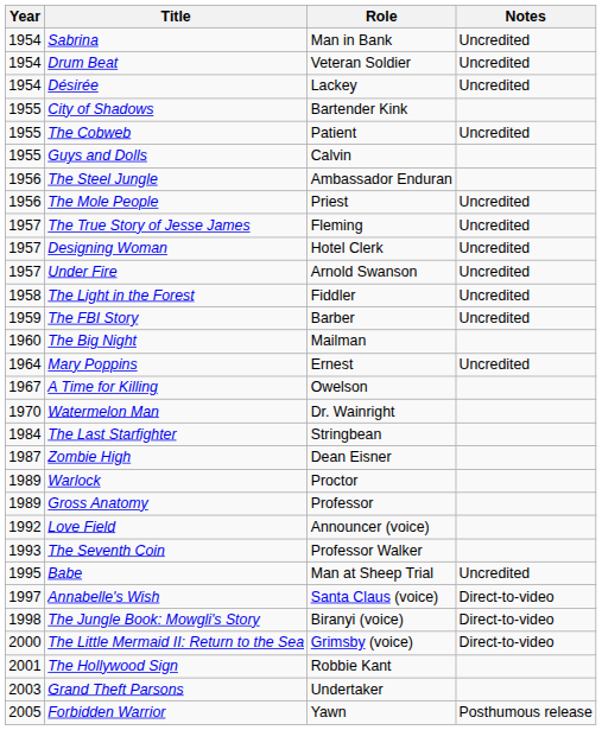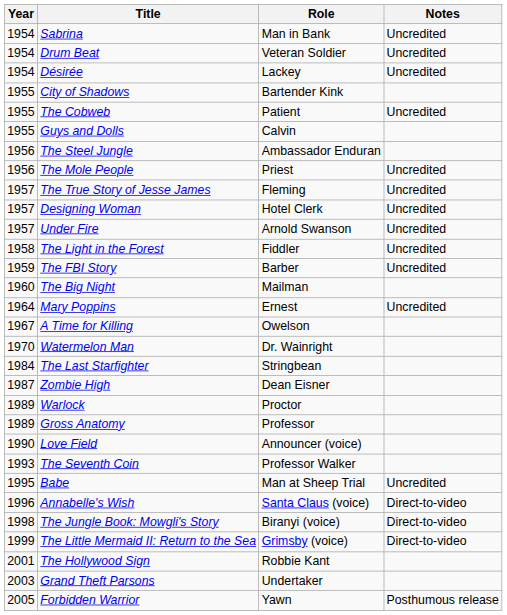 <table class="wikitable sortable">
 <tr>
 <th>Year</th>
 <th>Title</th>
 <th>Role</th>
 <th>Notes</th>
 </tr>
 <tr>
 <td>1954</td>
 <td><em><a href='#'>Sabrina</a></em></td>
 <td>Man in Bank</td>
 <td>Uncredited</td>
 </tr>
 <tr>
 <td>1954</td>
 <td><em><a href='#'>Drum Beat</a></em></td>
 <td>Veteran Soldier</td>
 <td>Uncredited</td>
 </tr>
 <tr>
 <td>1954</td>
 <td><em><a href='#'>Désirée</a></em></td>
 <td>Lackey</td>
 <td>Uncredited</td>
 </tr>
 <tr>
 <td>1955</td>
 <td><em><a href='#'>City of Shadows</a></em></td>
 <td>Bartender Kink</td>
 <td></td>
 </tr>
 <tr>
 <td>1955</td>
 <td><em><a href='#'>The Cobweb</a></em></td>
 <td>Patient</td>
 <td>Uncredited</td>
 </tr>
 <tr>
 <td>1955</td>
 <td><em><a href='#'>Guys and Dolls</a></em></td>
 <td>Calvin</td>
 <td></td>
 </tr>
 <tr>
 <td>1956</td>
 <td><em><a href='#'>The Steel Jungle</a></em></td>
 <td>Ambassador Enduran</td>
 <td></td>
 </tr>
 <tr>
 <td>1956</td>
 <td><em><a href='#'>The Mole People</a></em></td>
 <td>Priest</td>
 <td>Uncredited</td>
 </tr>
 <tr>
 <td>1957</td>
 <td><em><a href='#'>The True Story of Jesse James</a></em></td>
 <td>Fleming</td>
 <td>Uncredited</td>
 </tr>
 <tr>
 <td>1957</td>
 <td><em><a href='#'>Designing Woman</a></em></td>
 <td>Hotel Clerk</td>
 <td>Uncredited</td>
 </tr>
 <tr>
 <td>1957</td>
 <td><em><a href='#'>Under Fire</a></em></td>
 <td>Arnold Swanson</td>
 <td>Uncredited</td>
 </tr>
 <tr>
 <td>1958</td>
 <td><em><a href='#'>The Light in the Forest</a></em></td>
 <td>Fiddler</td>
 <td>Uncredited</td>
 </tr>
 <tr>
 <td>1959</td>
 <td><em><a href='#'>The FBI Story</a></em></td>
 <td>Barber</td>
 <td>Uncredited</td>
 </tr>
 <tr>
 <td>1960</td>
 <td><em><a href='#'>The Big Night</a></em></td>
 <td>Mailman</td>
 <td></td>
 </tr>
 <tr>
 <td>1964</td>
 <td><em><a href='#'>Mary Poppins</a></em></td>
 <td>Ernest</td>
 <td>Uncredited</td>
 </tr>
 <tr>
 <td>1967</td>
 <td><em><a href='#'>A Time for Killing</a></em></td>
 <td>Owelson</td>
 <td></td>
 </tr>
 <tr>
 <td>1970</td>
 <td><em><a href='#'>Watermelon Man</a></em></td>
 <td>Dr. Wainright</td>
 <td></td>
 </tr>
 <tr>
 <td>1984</td>
 <td><em><a href='#'>The Last Starfighter</a></em></td>
 <td>Stringbean</td>
 <td></td>
 </tr>
 <tr>
 <td>1987</td>
 <td><em><a href='#'>Zombie High</a></em></td>
 <td>Dean Eisner</td>
 <td></td>
 </tr>
 <tr>
 <td>1989</td>
 <td><em><a href='#'>Warlock</a></em></td>
 <td>Proctor</td>
 <td></td>
 </tr>
 <tr>
 <td>1989</td>
 <td><em><a href='#'>Gross Anatomy</a></em></td>
 <td>Professor</td>
 <td></td>
 </tr>
 <tr>
-<td>1992</td>
+<td>1990</td>
 <td><em><a href='#'>Love Field</a></em></td>
 <td>Announcer (voice)</td>
 <td></td>
 </tr>
 <tr>
 <td>1993</td>
 <td><em><a href='#'>The Seventh Coin</a></em></td>
 <td>Professor Walker</td>
 <td></td>
 </tr>
 <tr>
 <td>1995</td>
 <td><em><a href='#'>Babe</a></em></td>
 <td>Man at Sheep Trial</td>
 <td>Uncredited</td>
 </tr>
 <tr>
-<td>1997</td>
+<td>1996</td>
 <td><em><a href='#'>Annabelle's Wish</a></em></td>
 <td><a href='#'>Santa Claus</a> (voice)</td>
 <td>Direct-to-video</td>
 </tr>
 <tr>
 <td>1998</td>
 <td><em><a href='#'>The Jungle Book: Mowgli's Story</a></em></td>
 <td>Biranyi (voice)</td>
 <td>Direct-to-video</td>
 </tr>
 <tr>
-<td>2000</td>
+<td>1999</td>
 <td><em><a href='#'>The Little Mermaid II: Return to the Sea</a></em></td>
 <td><a href='#'>Grimsby</a> (voice)</td>
 <td>Direct-to-video</td>
 </tr>
 <tr>
 <td>2001</td>
 <td><em><a href='#'>The Hollywood Sign</a></em></td>
 <td>Robbie Kant</td>
 <td></td>
 </tr>
 <tr>
 <td>2003</td>
 <td><em><a href='#'>Grand Theft Parsons</a></em></td>
 <td>Undertaker</td>
 <td></td>
 </tr>
 <tr>
 <td>2005</td>
 <td><em><a href='#'>Forbidden Warrior</a></em></td>
 <td>Yawn</td>
 <td>Posthumous release</td>
 </tr>
 </table>
